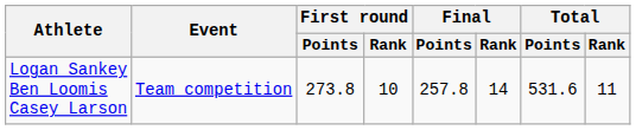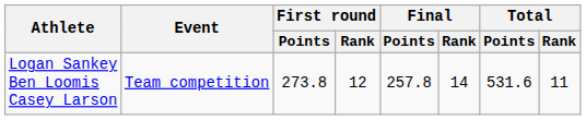 <table class="wikitable" style="font-size:90%">
 <tr>
 <th rowspan=2>Athlete</th>
 <th rowspan=2>Event</th>
 <th colspan=2>First round</th>
 <th colspan=2>Final</th>
 <th colspan=2>Total</th>
 </tr>
 <tr style="font-size:95%">
 <th>Points</th>
 <th>Rank</th>
 <th>Points</th>
 <th>Rank</th>
 <th>Points</th>
 <th>Rank</th>
 </tr>
 <tr align=center>
 <td align=left><a href='#'>Logan Sankey</a><br><a href='#'>Ben Loomis</a><br><a href='#'>Casey Larson</a></td>
 <td align=left><a href='#'>Team competition</a></td>
 <td>273.8</td>
-<td>10</td>
+<td>12</td>
 <td>257.8</td>
 <td>14</td>
 <td>531.6</td>
 <td>11</td>
 </tr>
 </table>
